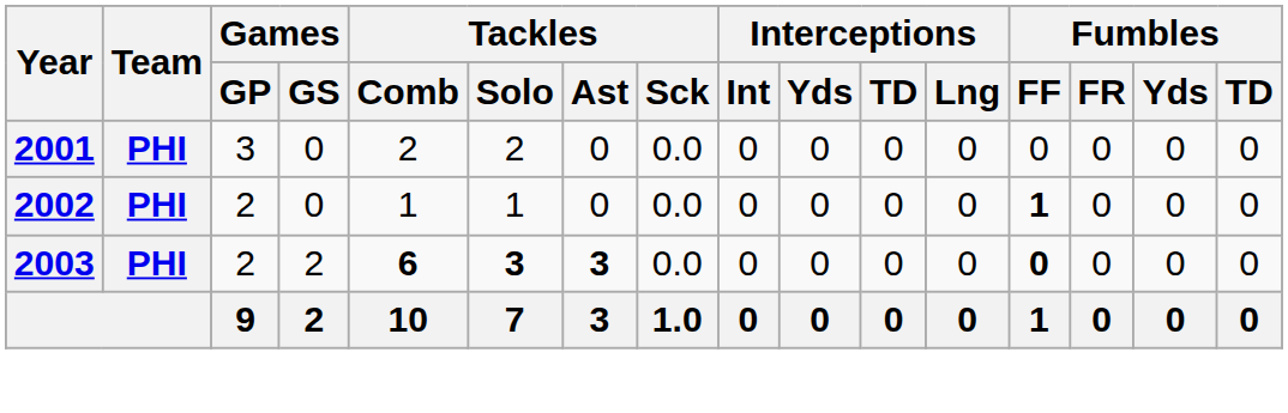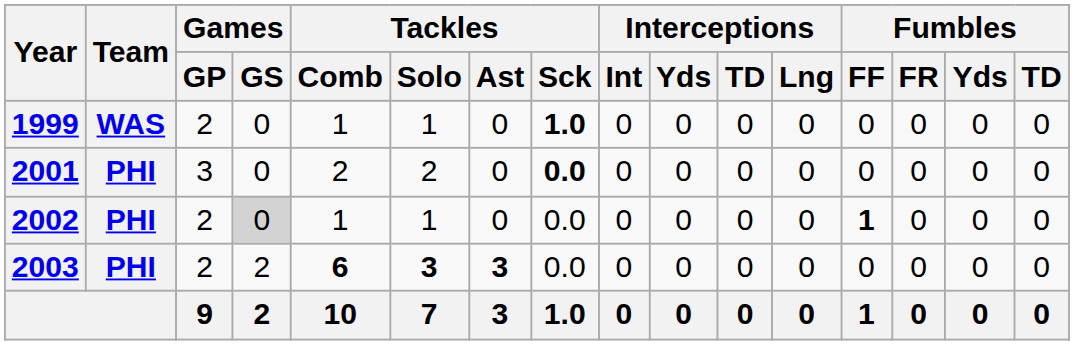 <table class="wikitable" style="text-align:center">
 <tr>
 <th rowspan="2">Year</th>
 <th rowspan="2">Team</th>
 <th colspan="2">Games</th>
 <th colspan="4">Tackles</th>
 <th colspan="4">Interceptions</th>
 <th colspan="4">Fumbles</th>
 </tr>
 <tr>
 <th>GP</th>
 <th>GS</th>
 <th>Comb</th>
 <th>Solo</th>
 <th>Ast</th>
 <th>Sck</th>
 <th>Int</th>
 <th>Yds</th>
 <th>TD</th>
 <th>Lng</th>
 <th>FF</th>
 <th>FR</th>
 <th>Yds</th>
 <th>TD</th>
 </tr>
 <tr>
+<th><a href='#'>1999</a></th>
+<th><a href='#'>WAS</a></th>
+<td>2</td>
+<td>0</td>
+<td>1</td>
+<td>1</td>
+<td>0</td>
+<td><strong>1.0</strong></td>
+<td>0</td>
+<td>0</td>
+<td>0</td>
+<td>0</td>
+<td>0</td>
+<td>0</td>
+<td>0</td>
+<td>0</td>
+</tr>
+<tr>
 <th><a href='#'>2001</a></th>
 <th><a href='#'>PHI</a></th>
 <td>3</td>
 <td>0</td>
 <td>2</td>
 <td>2</td>
 <td>0</td>
-<td>0.0</td>
+<td><strong>0.0</strong></td>
 <td>0</td>
 <td>0</td>
 <td>0</td>
 <td>0</td>
 <td>0</td>
 <td>0</td>
 <td>0</td>
 <td>0</td>
 </tr>
 <tr>
 <th><a href='#'>2002</a></th>
 <th><a href='#'>PHI</a></th>
 <td>2</td>
-<td>0</td>
+<td style="background: lightgrey;">0</td>
 <td>1</td>
 <td>1</td>
 <td>0</td>
 <td>0.0</td>
 <td>0</td>
 <td>0</td>
 <td>0</td>
 <td>0</td>
 <td><strong>1</strong></td>
 <td>0</td>
 <td>0</td>
 <td>0</td>
 </tr>
 <tr>
 <th><a href='#'>2003</a></th>
 <th><a href='#'>PHI</a></th>
 <td>2</td>
 <td>2</td>
 <td><strong>6</strong></td>
 <td><strong>3</strong></td>
 <td><strong>3</strong></td>
 <td>0.0</td>
 <td>0</td>
 <td>0</td>
 <td>0</td>
 <td>0</td>
-<td><strong>0</strong></td>
+<td>0</td>
 <td>0</td>
 <td>0</td>
 <td>0</td>
 </tr>
 <tr>
 <th colspan="2"></th>
 <th>9</th>
 <th>2</th>
 <th>10</th>
 <th>7</th>
 <th>3</th>
 <th>1.0</th>
 <th>0</th>
 <th>0</th>
 <th>0</th>
 <th>0</th>
 <th>1</th>
 <th>0</th>
 <th>0</th>
 <th>0</th>
 </tr>
 </table>
